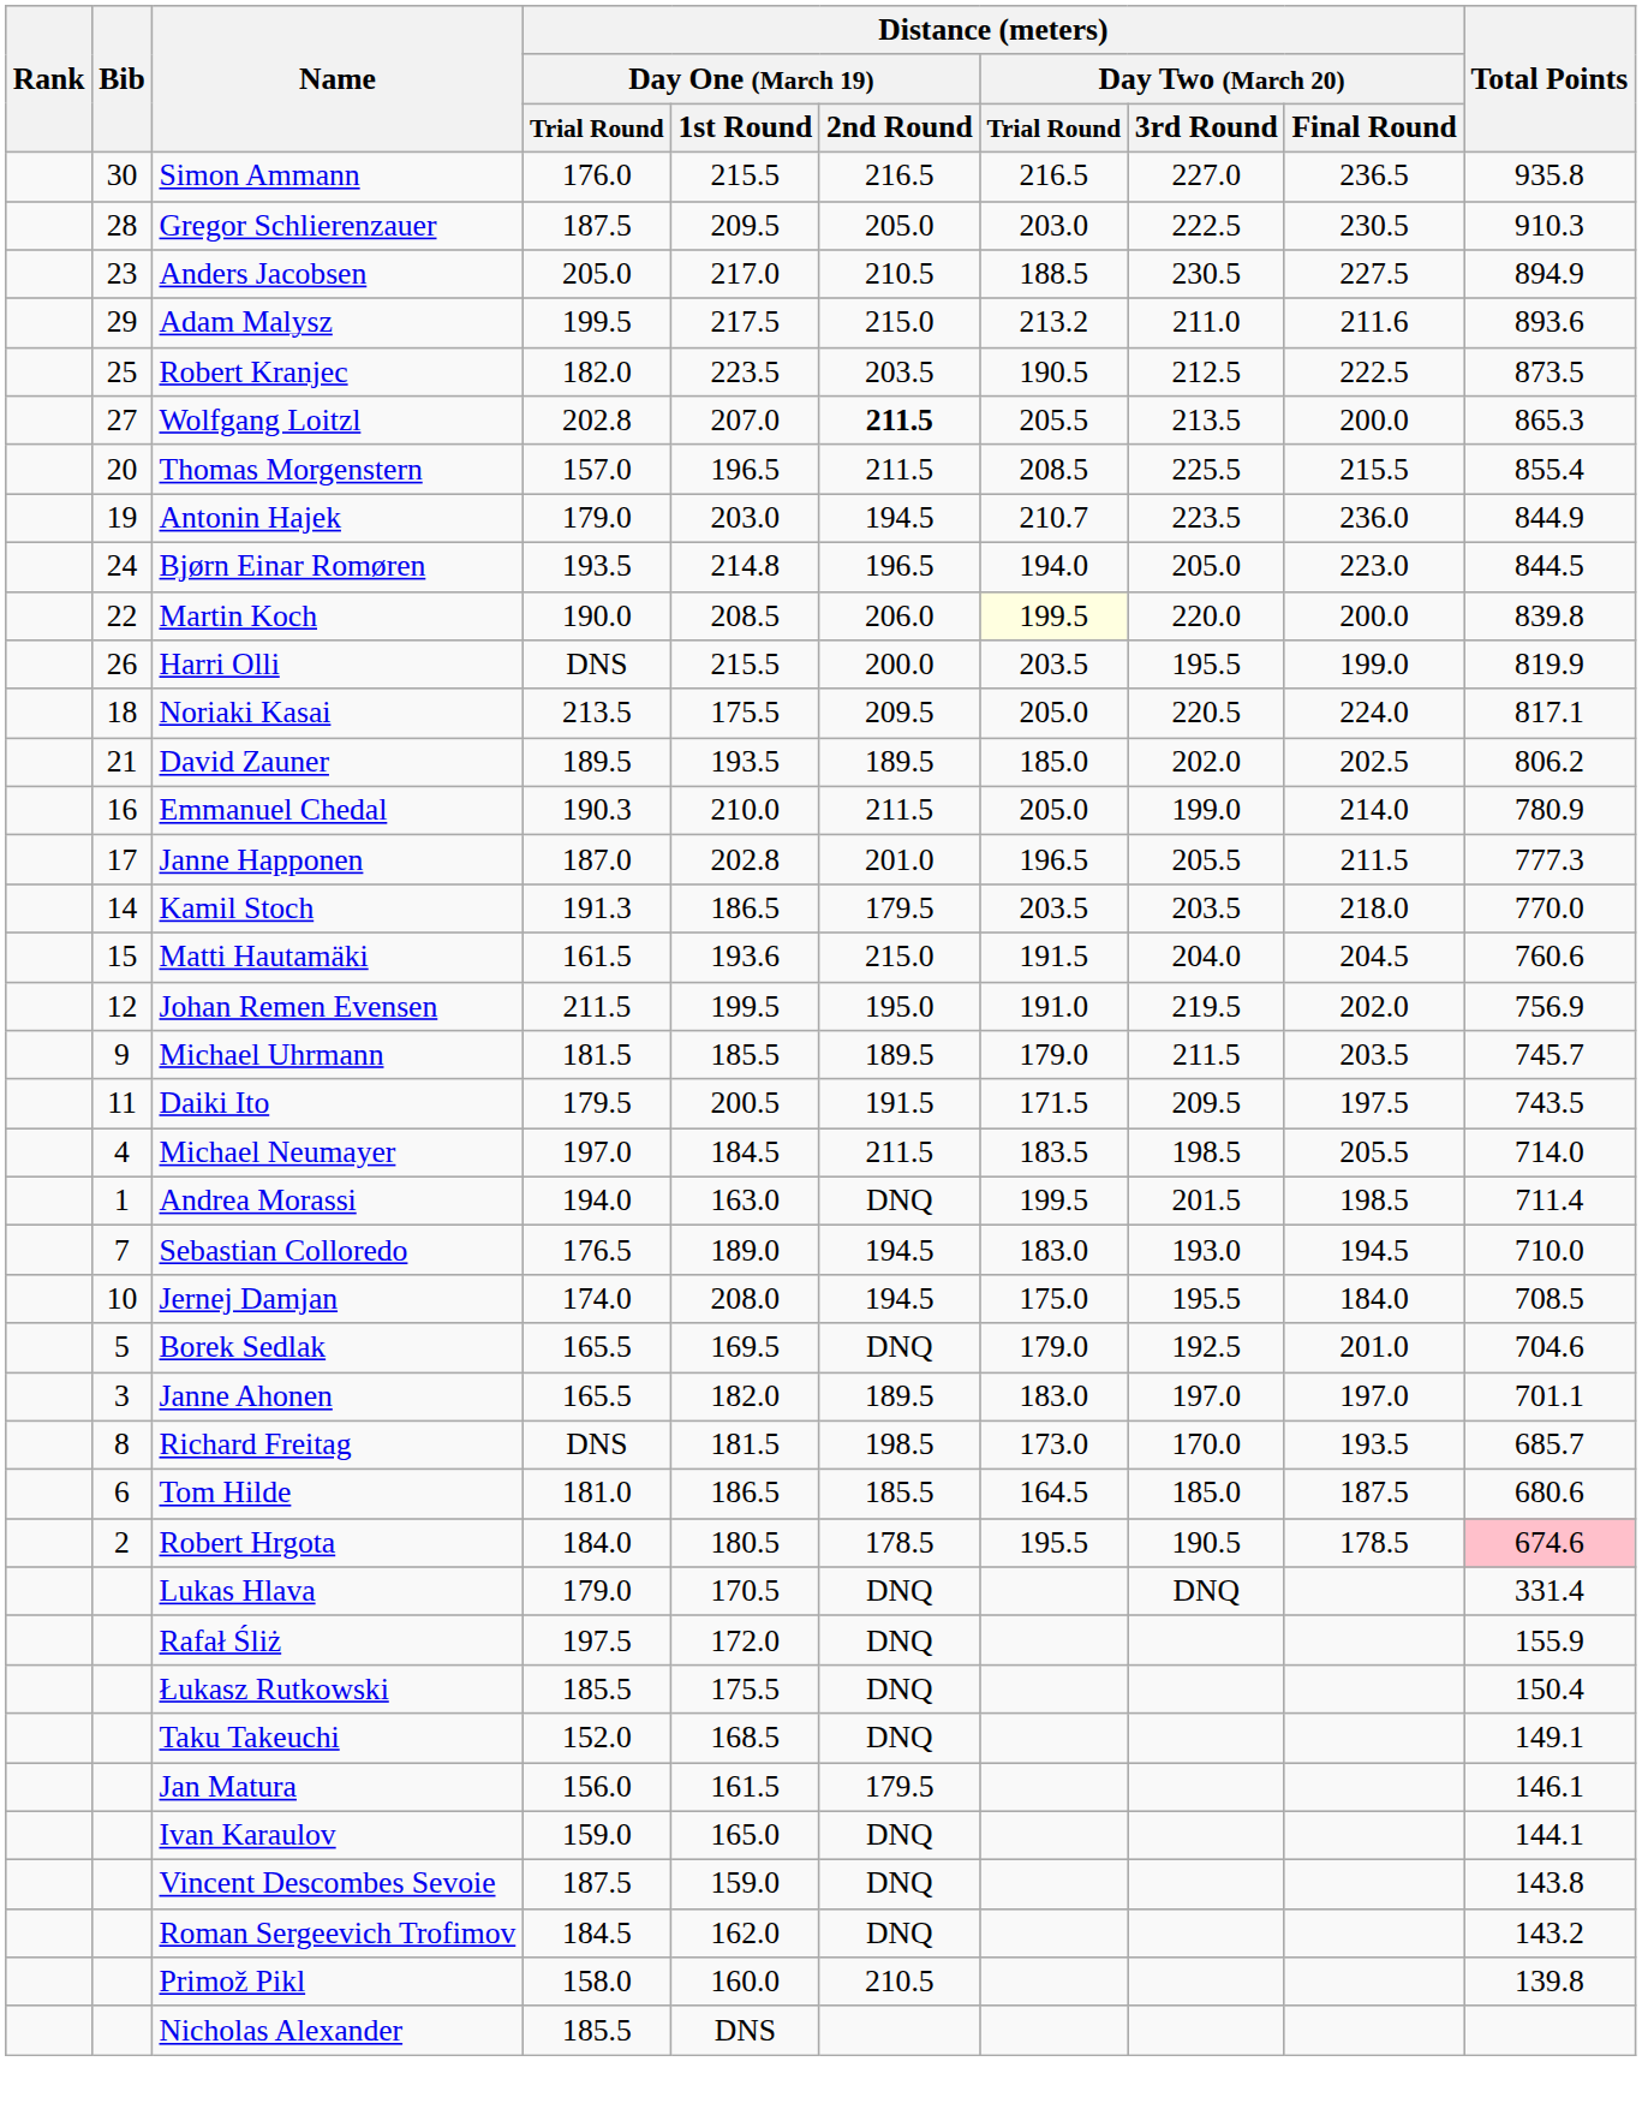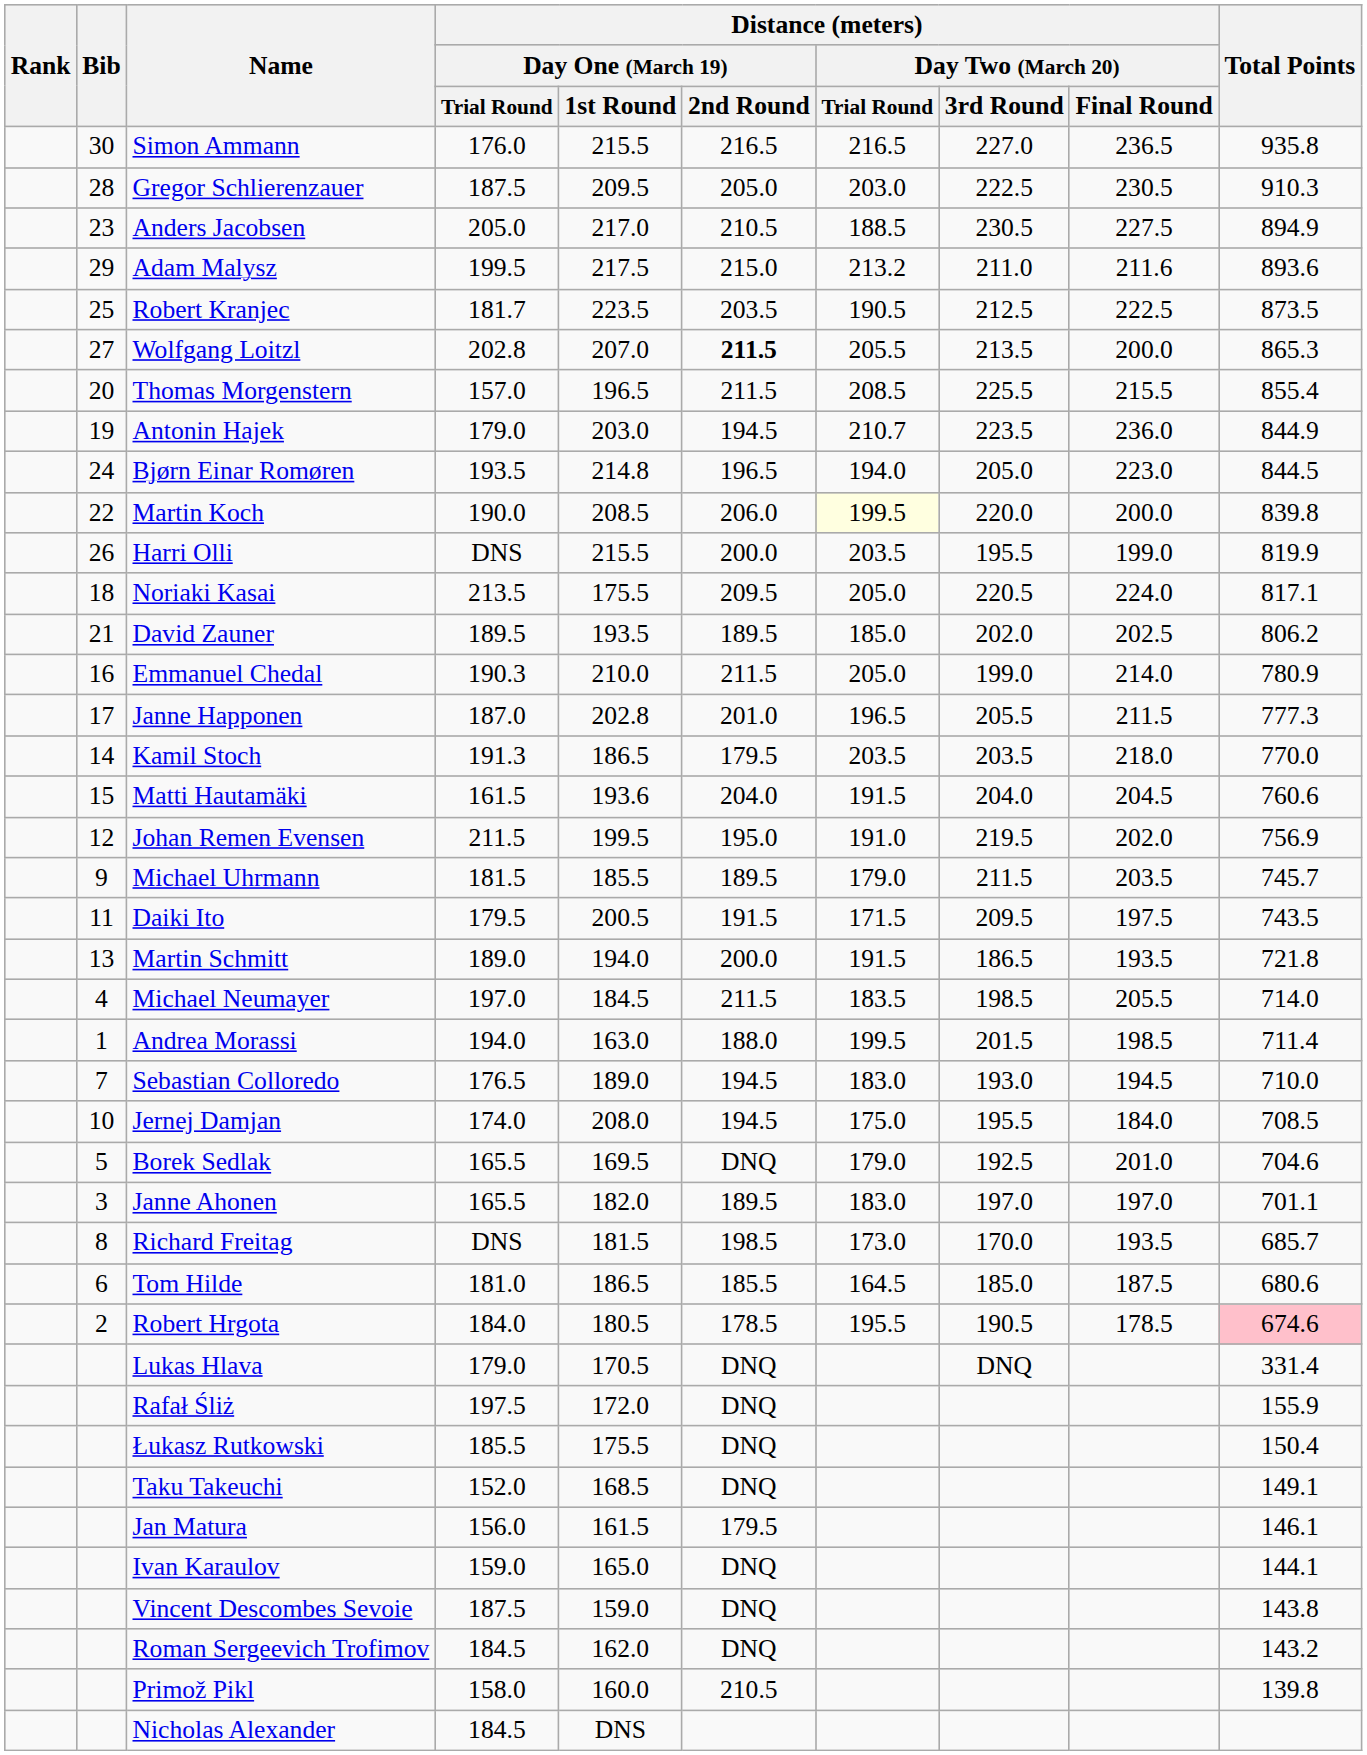 <table class="wikitable sortable" style="text-align:center">
 <tr>
 <th rowspan=3>Rank</th>
 <th rowspan=3>Bib</th>
 <th rowspan=3>Name</th>
 <th colspan=6>Distance (meters)</th>
 <th rowspan=3>Total Points</th>
 </tr>
 <tr>
 <th colspan=3>Day One <small>(March 19)</small></th>
 <th colspan=3>Day Two <small>(March 20)</small></th>
 </tr>
 <tr>
 <th><small>Trial Round</small></th>
 <th><strong>1st Round</strong></th>
 <th><strong>2nd Round</strong></th>
 <th><small>Trial Round</small></th>
 <th><strong>3rd Round</strong></th>
 <th><strong>Final Round</strong></th>
 </tr>
 <tr>
 <td></td>
 <td>30</td>
 <td align=left> <a href='#'>Simon Ammann</a></td>
 <td align=center>176.0</td>
 <td align=center>215.5</td>
 <td align=center>216.5</td>
 <td align=center>216.5</td>
 <td align=center>227.0</td>
 <td align=center>236.5</td>
 <td align=center>935.8</td>
 </tr>
 <tr>
 <td></td>
 <td>28</td>
 <td align=left> <a href='#'>Gregor Schlierenzauer</a></td>
 <td align=center>187.5</td>
 <td align=center>209.5</td>
 <td align=center>205.0</td>
 <td align=center>203.0</td>
 <td align=center>222.5</td>
 <td align=center>230.5</td>
 <td align=center>910.3</td>
 </tr>
 <tr>
 <td></td>
 <td>23</td>
 <td align=left> <a href='#'>Anders Jacobsen</a></td>
 <td align=center>205.0</td>
 <td align=center>217.0</td>
 <td align=center>210.5</td>
 <td align=center>188.5</td>
 <td align=center>230.5</td>
 <td align=center>227.5</td>
 <td align=center>894.9</td>
 </tr>
 <tr>
 <td></td>
 <td>29</td>
 <td align=left> <a href='#'>Adam Malysz</a></td>
 <td align=center>199.5</td>
 <td align=center>217.5</td>
 <td align=center>215.0</td>
 <td align=center>213.2</td>
 <td align=center>211.0</td>
 <td align=center>211.6</td>
 <td align=center>893.6</td>
 </tr>
 <tr>
 <td></td>
 <td>25</td>
 <td align=left> <a href='#'>Robert Kranjec</a></td>
-<td align=center>182.0</td>
+<td align=center>181.7</td>
 <td align=center>223.5</td>
 <td align=center>203.5</td>
 <td align=center>190.5</td>
 <td align=center>212.5</td>
 <td align=center>222.5</td>
 <td align=center>873.5</td>
 </tr>
 <tr>
 <td></td>
 <td>27</td>
 <td align=left> <a href='#'>Wolfgang Loitzl</a></td>
 <td align=center>202.8</td>
 <td align=center>207.0</td>
 <td align=center><strong>211.5</strong></td>
 <td align=center>205.5</td>
 <td align=center>213.5</td>
 <td align=center>200.0</td>
 <td align=center>865.3</td>
 </tr>
 <tr>
 <td></td>
 <td>20</td>
 <td align=left> <a href='#'>Thomas Morgenstern</a></td>
 <td align=center>157.0</td>
 <td align=center>196.5</td>
 <td align=center>211.5</td>
 <td align=center>208.5</td>
 <td align=center>225.5</td>
 <td align=center>215.5</td>
 <td align=center>855.4</td>
 </tr>
 <tr>
 <td></td>
 <td>19</td>
 <td align=left> <a href='#'>Antonin Hajek</a></td>
 <td align=center>179.0</td>
 <td align=center>203.0</td>
 <td align=center>194.5</td>
 <td align=center>210.7</td>
 <td align=center>223.5</td>
 <td align=center>236.0</td>
 <td align=center>844.9</td>
 </tr>
 <tr>
 <td></td>
 <td>24</td>
 <td align=left> <a href='#'>Bjørn Einar Romøren</a></td>
 <td align=center>193.5</td>
 <td align=center>214.8</td>
 <td align=center>196.5</td>
 <td align=center>194.0</td>
 <td align=center>205.0</td>
 <td align=center>223.0</td>
 <td align=center>844.5</td>
 </tr>
 <tr>
 <td></td>
 <td>22</td>
 <td align=left> <a href='#'>Martin Koch</a></td>
 <td align=center>190.0</td>
 <td align=center>208.5</td>
 <td align=center>206.0</td>
 <td align=center style="background: lightyellow;">199.5</td>
 <td align=center>220.0</td>
 <td align=center>200.0</td>
 <td align=center>839.8</td>
 </tr>
 <tr>
 <td></td>
 <td>26</td>
 <td align=left> <a href='#'>Harri Olli</a></td>
 <td align=center>DNS</td>
 <td align=center>215.5</td>
 <td align=center>200.0</td>
 <td align=center>203.5</td>
 <td align=center>195.5</td>
 <td align=center>199.0</td>
 <td align=center>819.9</td>
 </tr>
 <tr>
 <td></td>
 <td>18</td>
 <td align=left> <a href='#'>Noriaki Kasai</a></td>
 <td align=center>213.5</td>
 <td align=center>175.5</td>
 <td align=center>209.5</td>
 <td align=center>205.0</td>
 <td align=center>220.5</td>
 <td align=center>224.0</td>
 <td align=center>817.1</td>
 </tr>
 <tr>
 <td></td>
 <td>21</td>
 <td align=left> <a href='#'>David Zauner</a></td>
 <td align=center>189.5</td>
 <td align=center>193.5</td>
 <td align=center>189.5</td>
 <td align=center>185.0</td>
 <td align=center>202.0</td>
 <td align=center>202.5</td>
 <td align=center>806.2</td>
 </tr>
 <tr>
 <td></td>
 <td>16</td>
 <td align=left> <a href='#'>Emmanuel Chedal</a></td>
 <td align=center>190.3</td>
 <td align=center>210.0</td>
 <td align=center>211.5</td>
 <td align=center>205.0</td>
 <td align=center>199.0</td>
 <td align=center>214.0</td>
 <td align=center>780.9</td>
 </tr>
 <tr>
 <td></td>
 <td>17</td>
 <td align=left> <a href='#'>Janne Happonen</a></td>
 <td align=center>187.0</td>
 <td align=center>202.8</td>
 <td align=center>201.0</td>
 <td align=center>196.5</td>
 <td align=center>205.5</td>
 <td align=center>211.5</td>
 <td align=center>777.3</td>
 </tr>
 <tr>
 <td></td>
 <td>14</td>
 <td align=left> <a href='#'>Kamil Stoch</a></td>
 <td align=center>191.3</td>
 <td align=center>186.5</td>
 <td align=center>179.5</td>
 <td align=center>203.5</td>
 <td align=center>203.5</td>
 <td align=center>218.0</td>
 <td align=center>770.0</td>
 </tr>
 <tr>
 <td></td>
 <td>15</td>
 <td align=left> <a href='#'>Matti Hautamäki</a></td>
 <td align=center>161.5</td>
 <td align=center>193.6</td>
-<td align=center>215.0</td>
+<td align=center>204.0</td>
 <td align=center>191.5</td>
 <td align=center>204.0</td>
 <td align=center>204.5</td>
 <td align=center>760.6</td>
 </tr>
 <tr>
 <td></td>
 <td>12</td>
 <td align=left> <a href='#'>Johan Remen Evensen</a></td>
 <td align=center>211.5</td>
 <td align=center>199.5</td>
 <td align=center>195.0</td>
 <td align=center>191.0</td>
 <td align=center>219.5</td>
 <td align=center>202.0</td>
 <td align=center>756.9</td>
 </tr>
 <tr>
 <td></td>
 <td>9</td>
 <td align=left> <a href='#'>Michael Uhrmann</a></td>
 <td align=center>181.5</td>
 <td align=center>185.5</td>
 <td align=center>189.5</td>
 <td align=center>179.0</td>
 <td align=center>211.5</td>
 <td align=center>203.5</td>
 <td align=center>745.7</td>
 </tr>
 <tr>
 <td></td>
 <td>11</td>
 <td align=left> <a href='#'>Daiki Ito</a></td>
 <td align=center>179.5</td>
 <td align=center>200.5</td>
 <td align=center>191.5</td>
 <td align=center>171.5</td>
 <td align=center>209.5</td>
 <td align=center>197.5</td>
 <td align=center>743.5</td>
 </tr>
 <tr>
 <td></td>
+<td>13</td>
+<td align=left> <a href='#'>Martin Schmitt</a></td>
+<td align=center>189.0</td>
+<td align=center>194.0</td>
+<td align=center>200.0</td>
+<td align=center>191.5</td>
+<td align=center>186.5</td>
+<td align=center>193.5</td>
+<td align=center>721.8</td>
+</tr>
+<tr>
+<td></td>
 <td>4</td>
 <td align=left> <a href='#'>Michael Neumayer</a></td>
 <td align=center>197.0</td>
 <td align=center>184.5</td>
 <td align=center>211.5</td>
 <td align=center>183.5</td>
 <td align=center>198.5</td>
 <td align=center>205.5</td>
 <td align=center>714.0</td>
 </tr>
 <tr>
 <td></td>
 <td>1</td>
 <td align=left> <a href='#'>Andrea Morassi</a></td>
 <td align=center>194.0</td>
 <td align=center>163.0</td>
-<td align=center>DNQ</td>
+<td align=center>188.0</td>
 <td align=center>199.5</td>
 <td align=center>201.5</td>
 <td align=center>198.5</td>
 <td align=center>711.4</td>
 </tr>
 <tr>
 <td></td>
 <td>7</td>
 <td align=left> <a href='#'>Sebastian Colloredo</a></td>
 <td align=center>176.5</td>
 <td align=center>189.0</td>
 <td align=center>194.5</td>
 <td align=center>183.0</td>
 <td align=center>193.0</td>
 <td align=center>194.5</td>
 <td align=center>710.0</td>
 </tr>
 <tr>
 <td></td>
 <td>10</td>
 <td align=left> <a href='#'>Jernej Damjan</a></td>
 <td align=center>174.0</td>
 <td align=center>208.0</td>
 <td align=center>194.5</td>
 <td align=center>175.0</td>
 <td align=center>195.5</td>
 <td align=center>184.0</td>
 <td align=center>708.5</td>
 </tr>
 <tr>
 <td></td>
 <td>5</td>
 <td align=left> <a href='#'>Borek Sedlak</a></td>
 <td align=center>165.5</td>
 <td align=center>169.5</td>
 <td align=center>DNQ</td>
 <td align=center>179.0</td>
 <td align=center>192.5</td>
 <td align=center>201.0</td>
 <td align=center>704.6</td>
 </tr>
 <tr>
 <td></td>
 <td>3</td>
 <td align=left> <a href='#'>Janne Ahonen</a></td>
 <td align=center>165.5</td>
 <td align=center>182.0</td>
 <td align=center>189.5</td>
 <td align=center>183.0</td>
 <td align=center>197.0</td>
 <td align=center>197.0</td>
 <td align=center>701.1</td>
 </tr>
 <tr>
 <td></td>
 <td>8</td>
 <td align=left> <a href='#'>Richard Freitag</a></td>
 <td align=center>DNS</td>
 <td align=center>181.5</td>
 <td align=center>198.5</td>
 <td align=center>173.0</td>
 <td align=center>170.0</td>
 <td align=center>193.5</td>
 <td align=center>685.7</td>
 </tr>
 <tr>
 <td></td>
 <td>6</td>
 <td align=left> <a href='#'>Tom Hilde</a></td>
 <td align=center>181.0</td>
 <td align=center>186.5</td>
 <td align=center>185.5</td>
 <td align=center>164.5</td>
 <td align=center>185.0</td>
 <td align=center>187.5</td>
 <td align=center>680.6</td>
 </tr>
 <tr>
 <td></td>
 <td>2</td>
 <td align=left> <a href='#'>Robert Hrgota</a></td>
 <td align=center>184.0</td>
 <td align=center>180.5</td>
 <td align=center>178.5</td>
 <td align=center>195.5</td>
 <td align=center>190.5</td>
 <td align=center>178.5</td>
 <td align=center style="background: pink;">674.6</td>
 </tr>
 <tr>
 <td></td>
 <td></td>
 <td align=left> <a href='#'>Lukas Hlava</a></td>
 <td align=center>179.0</td>
 <td align=center>170.5</td>
 <td align=center>DNQ</td>
 <td align=center></td>
 <td align=center>DNQ</td>
 <td align=center></td>
 <td align=center>331.4</td>
 </tr>
 <tr>
 <td></td>
 <td></td>
 <td align=left> <a href='#'>Rafał Śliż</a></td>
 <td align=center>197.5</td>
 <td align=center>172.0</td>
 <td align=center>DNQ</td>
 <td align=center></td>
 <td align=center></td>
 <td align=center></td>
 <td align=center>155.9</td>
 </tr>
 <tr>
 <td></td>
 <td></td>
 <td align=left> <a href='#'>Łukasz Rutkowski</a></td>
 <td align=center>185.5</td>
 <td align=center>175.5</td>
 <td align=center>DNQ</td>
 <td align=center></td>
 <td align=center></td>
 <td align=center></td>
 <td align=center>150.4</td>
 </tr>
 <tr>
 <td></td>
 <td></td>
 <td align=left> <a href='#'>Taku Takeuchi</a></td>
 <td align=center>152.0</td>
 <td align=center>168.5</td>
 <td align=center>DNQ</td>
 <td align=center></td>
 <td align=center></td>
 <td align=center></td>
 <td align=center>149.1</td>
 </tr>
 <tr>
 <td></td>
 <td></td>
 <td align=left> <a href='#'>Jan Matura</a></td>
 <td align=center>156.0</td>
 <td align=center>161.5</td>
 <td align=center>179.5</td>
 <td align=center></td>
 <td align=center></td>
 <td align=center></td>
 <td align=center>146.1</td>
 </tr>
 <tr>
 <td></td>
 <td></td>
 <td align=left> <a href='#'>Ivan Karaulov</a></td>
 <td align=center>159.0</td>
 <td align=center>165.0</td>
 <td align=center>DNQ</td>
 <td align=center></td>
 <td align=center></td>
 <td align=center></td>
 <td align=center>144.1</td>
 </tr>
 <tr>
 <td></td>
 <td></td>
 <td align=left> <a href='#'>Vincent Descombes Sevoie</a></td>
 <td align=center>187.5</td>
 <td align=center>159.0</td>
 <td align=center>DNQ</td>
 <td align=center></td>
 <td align=center></td>
 <td align=center></td>
 <td align=center>143.8</td>
 </tr>
 <tr>
 <td></td>
 <td></td>
 <td align=left> <a href='#'>Roman Sergeevich Trofimov</a></td>
 <td align=center>184.5</td>
 <td align=center>162.0</td>
 <td align=center>DNQ</td>
 <td align=center></td>
 <td align=center></td>
 <td align=center></td>
 <td align=center>143.2</td>
 </tr>
 <tr>
 <td></td>
 <td></td>
 <td align=left> <a href='#'>Primož Pikl</a></td>
 <td align=center>158.0</td>
 <td align=center>160.0</td>
 <td align=center>210.5</td>
 <td align=center></td>
 <td align=center></td>
 <td align=center></td>
 <td align=center>139.8</td>
 </tr>
 <tr>
 <td></td>
 <td></td>
 <td align=left> <a href='#'>Nicholas Alexander</a></td>
-<td align=center>185.5</td>
+<td align=center>184.5</td>
 <td align=center>DNS</td>
 <td align=center></td>
 <td align=center></td>
 <td align=center></td>
 <td align=center></td>
 <td align=center></td>
 </tr>
 </table>
